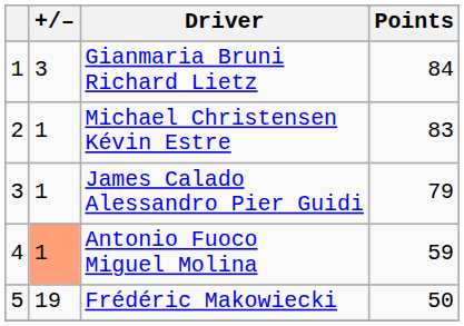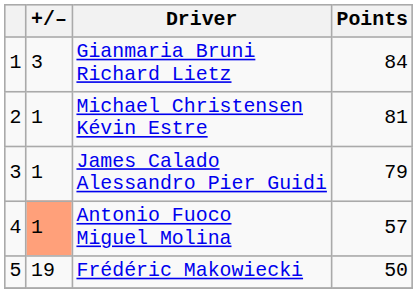 <table class="wikitable" style="font-size: 95%;">
 <tr>
 <th scope="col"></th>
 <th scope="col">+/–</th>
 <th scope="col">Driver</th>
 <th scope="col">Points</th>
 </tr>
 <tr>
 <td align="center">1</td>
 <td align="left"> 3</td>
 <td> <a href='#'>Gianmaria Bruni</a><br> <a href='#'>Richard Lietz</a></td>
 <td align="right">84</td>
 </tr>
 <tr>
 <td align="center">2</td>
 <td align="left"> 1</td>
 <td> <a href='#'>Michael Christensen</a><br> <a href='#'>Kévin Estre</a></td>
-<td align="right">83</td>
+<td align="right">81</td>
 </tr>
 <tr>
 <td align="center">3</td>
 <td align="left"> 1</td>
 <td> <a href='#'>James Calado</a><br> <a href='#'>Alessandro Pier Guidi</a></td>
 <td align="right">79</td>
 </tr>
 <tr>
 <td align="center">4</td>
 <td align="left" style="background: lightsalmon;"> 1</td>
 <td> <a href='#'>Antonio Fuoco</a><br> <a href='#'>Miguel Molina</a></td>
-<td align="right">59</td>
+<td align="right">57</td>
 </tr>
 <tr>
 <td align="center">5</td>
 <td align="left"> 19</td>
 <td> <a href='#'>Frédéric Makowiecki</a></td>
 <td align="right">50</td>
 </tr>
 <tr>
 </tr>
 </table>
